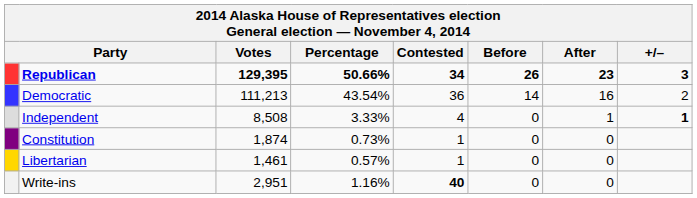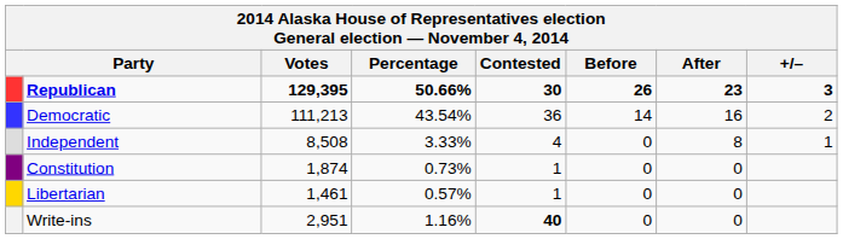 <table class="wikitable" style="font-size:95%;">
 <tr>
 <th colspan="9">2014 Alaska House of Representatives election<br>General election — November 4, 2014</th>
 </tr>
 <tr>
 <th colspan=2 style="width: 15em">Party</th>
 <th style="width: 5em">Votes</th>
 <th style="width: 7em">Percentage</th>
 <th style="width: 5em">Contested</th>
 <th style="width: 5em">Before</th>
 <th style="width: 5em">After</th>
 <th style="width: 5em">+/–</th>
 </tr>
 <tr>
 <th style="background-color:#F33; width: 3px"></th>
 <td style="width: 130px"><strong><a href='#'>Republican</a></strong></td>
 <td align="right"><strong>129,395</strong></td>
 <td align="right"><strong>50.66%</strong></td>
-<td align="right"><strong>34</strong></td>
+<td align="right"><strong>30</strong></td>
 <td align="right"><strong>26</strong></td>
 <td align="right"><strong>23</strong></td>
 <td align="right"><strong> 3</strong></td>
 </tr>
 <tr>
 <th style="background-color:#33F; width: 3px"></th>
 <td style="width: 130px"><a href='#'>Democratic</a></td>
 <td align="right">111,213</td>
 <td align="right">43.54%</td>
 <td align="right">36</td>
 <td align="right">14</td>
 <td align="right">16</td>
 <td align="right"> 2</td>
 </tr>
 <tr>
 <th style="background-color:#DDD; width: 3px"></th>
 <td style="width: 130px"><a href='#'>Independent</a></td>
 <td align="right">8,508</td>
 <td align="right">3.33%</td>
 <td align="right">4</td>
 <td align="right">0</td>
-<td align="right">1</td>
-<td align="right"><strong> 1</strong></td>
+<td align="right">8</td>
+<td align="right"> 1</td>
 </tr>
 <tr>
 <th style="background-color:#800080; width: 3px"></th>
 <td style="width: 130px"><a href='#'>Constitution</a></td>
 <td align="right">1,874</td>
 <td align="right">0.73%</td>
 <td align="right">1</td>
 <td align="right">0</td>
 <td align="right">0</td>
 <td align="right"></td>
 </tr>
 <tr>
 <th style="background-color:#FFD700; width: 3px"></th>
 <td style="width: 130px"><a href='#'>Libertarian</a></td>
 <td align="right">1,461</td>
 <td align="right">0.57%</td>
 <td align="right">1</td>
 <td align="right">0</td>
 <td align="right">0</td>
 <td align="right"></td>
 </tr>
 <tr>
 <th style="background-color:; width: 3px"></th>
 <td style="width: 130px">Write-ins</td>
 <td align="right">2,951</td>
 <td align="right">1.16%</td>
 <td align="right"><strong>40</strong></td>
 <td align="right">0</td>
 <td align="right">0</td>
 <td align="right"></td>
 </tr>
 </table>
